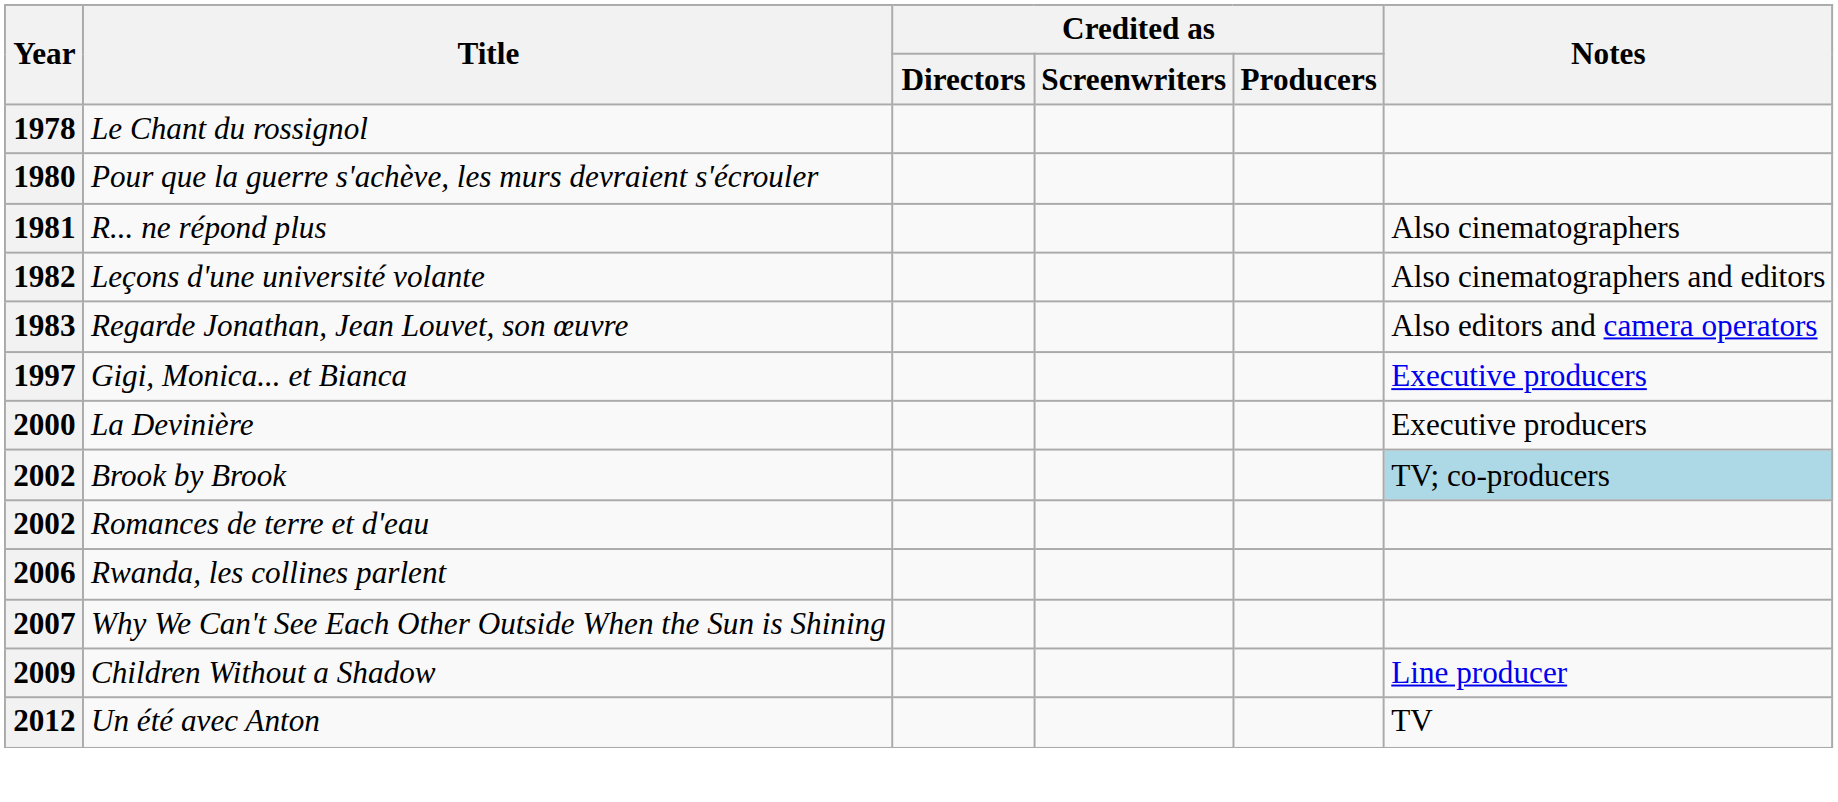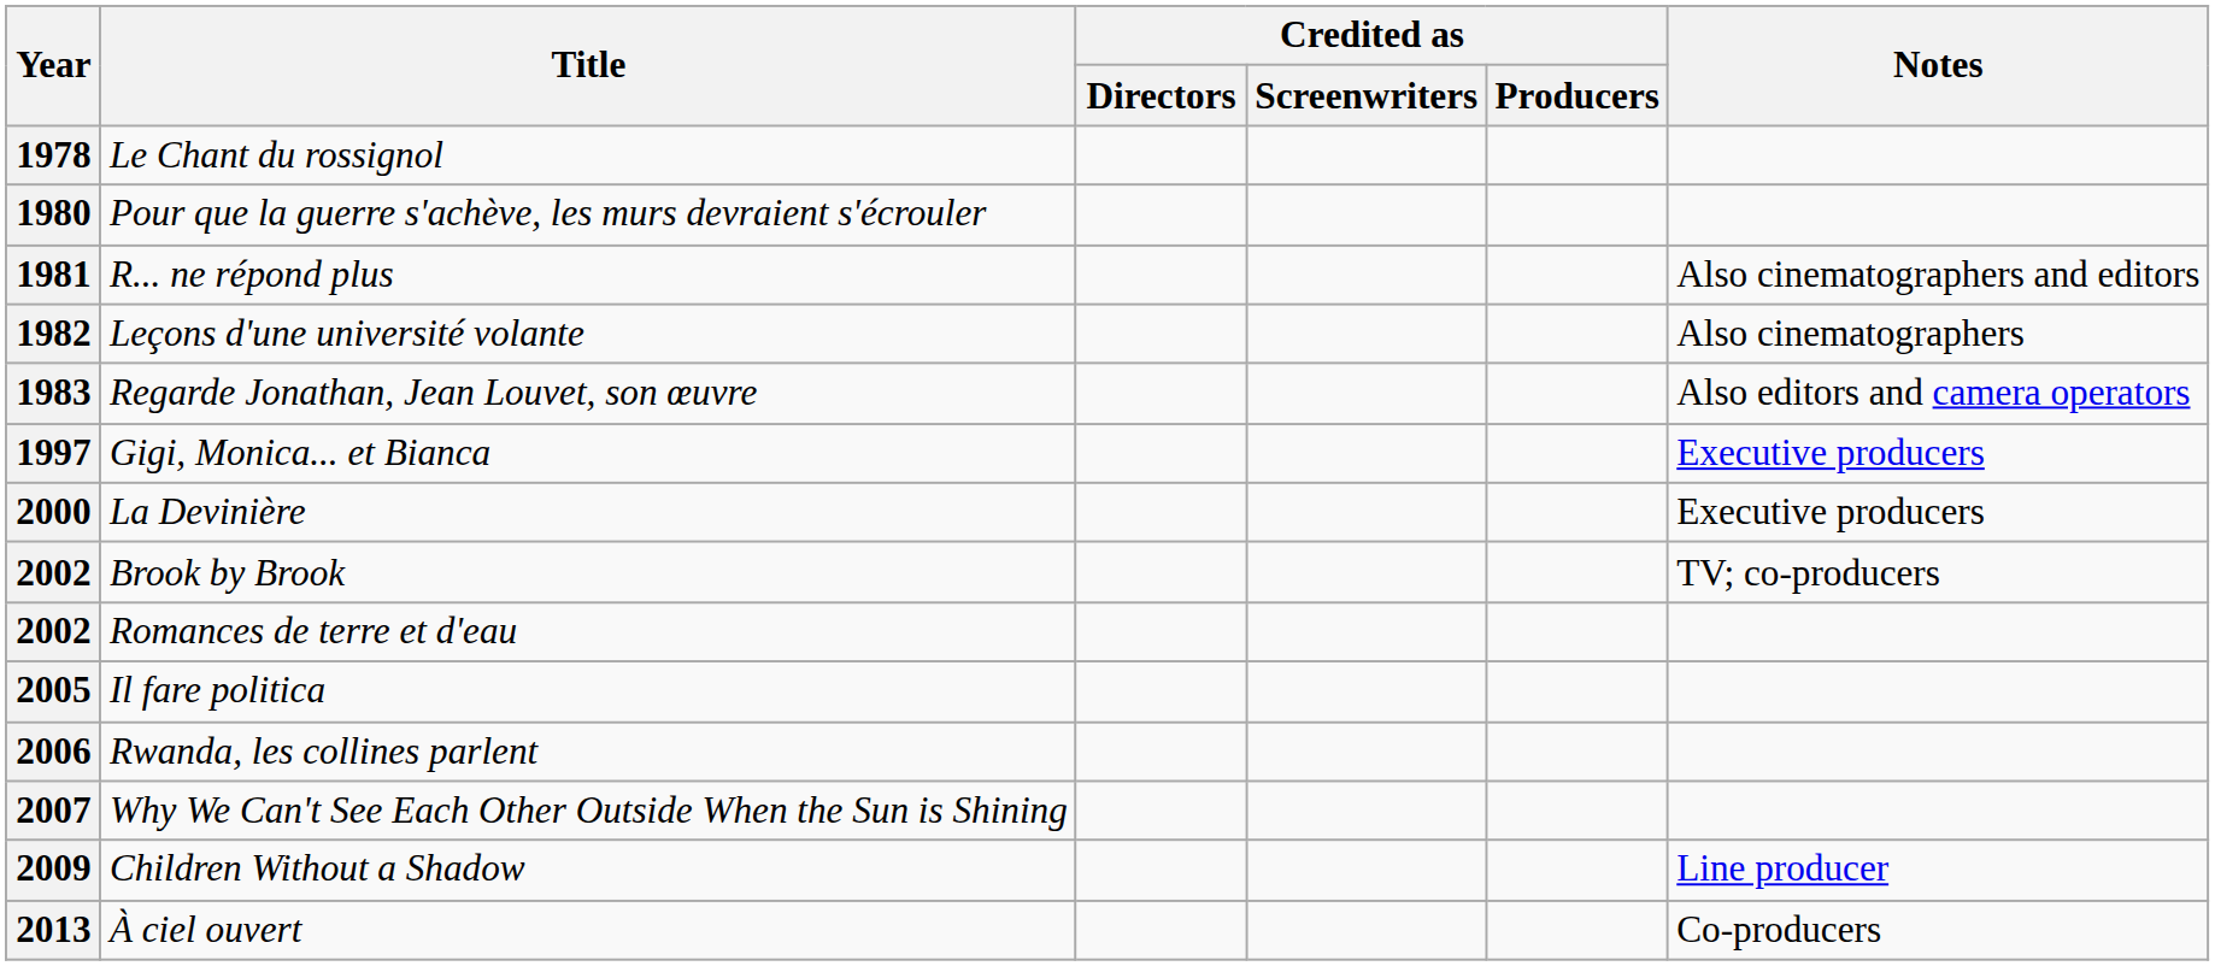 <table class="wikitable sortable">
 <tr>
 <th rowspan=2 width="33">Year</th>
 <th rowspan=2>Title</th>
 <th colspan=3>Credited as</th>
 <th rowspan=2>Notes</th>
 </tr>
 <tr>
 <th width=65>Directors</th>
 <th width=65>Screenwriters</th>
 <th width=65>Producers</th>
 </tr>
 <tr>
 <th align="center">1978</th>
 <td align="left"><em>Le Chant du rossignol</em></td>
 <td></td>
 <td></td>
 <td></td>
 <td></td>
 </tr>
 <tr>
 <th align="center">1980</th>
 <td align="left"><em>Pour que la guerre s'achève, les murs devraient s'écrouler</em></td>
 <td></td>
 <td></td>
 <td></td>
 <td></td>
 </tr>
 <tr>
 <th align="center">1981</th>
 <td align="left"><em>R... ne répond plus</em></td>
 <td></td>
 <td></td>
 <td></td>
-<td>Also cinematographers</td>
+<td>Also cinematographers and editors</td>
 </tr>
 <tr>
 <th align="center">1982</th>
 <td align="left"><em>Leçons d'une université volante</em></td>
 <td></td>
 <td></td>
 <td></td>
-<td>Also cinematographers and editors</td>
+<td>Also cinematographers</td>
 </tr>
 <tr>
 <th align="center">1983</th>
 <td align="left"><em>Regarde Jonathan, Jean Louvet, son œuvre</em></td>
 <td></td>
 <td></td>
 <td></td>
 <td>Also editors and <a href='#'>camera operators</a></td>
 </tr>
 <tr>
 <th align="center">1997</th>
 <td align="left"><em>Gigi, Monica... et Bianca</em></td>
 <td></td>
 <td></td>
 <td></td>
 <td><a href='#'>Executive producers</a></td>
 </tr>
 <tr>
 <th align="center">2000</th>
 <td align="left"><em>La Devinière</em></td>
 <td></td>
 <td></td>
 <td></td>
 <td>Executive producers</td>
 </tr>
 <tr>
 <th align="center">2002</th>
 <td align="left"><em>Brook by Brook</em></td>
 <td></td>
 <td></td>
 <td></td>
-<td style="background: lightblue;">TV; co-producers</td>
+<td>TV; co-producers</td>
 </tr>
 <tr>
 <th align="center">2002</th>
 <td align="left"><em>Romances de terre et d'eau</em></td>
+<td></td>
+<td></td>
+<td></td>
+<td></td>
+</tr>
+<tr>
+<th align="center">2005</th>
+<td align="left"><em>Il fare politica</em></td>
 <td></td>
 <td></td>
 <td></td>
 <td></td>
 </tr>
 <tr>
 <th align="center">2006</th>
 <td align="left"><em>Rwanda, les collines parlent</em></td>
 <td></td>
 <td></td>
 <td></td>
 <td></td>
 </tr>
 <tr>
 <th align="center">2007</th>
 <td align="left"><em>Why We Can't See Each Other Outside When the Sun is Shining</em></td>
 <td></td>
 <td></td>
 <td></td>
 <td></td>
 </tr>
 <tr>
 <th align="center">2009</th>
 <td align="left"><em>Children Without a Shadow</em></td>
 <td></td>
 <td></td>
 <td></td>
 <td><a href='#'>Line producer</a></td>
 </tr>
 <tr>
-<th align="center">2012</th>
-<td align="left"><em>Un été avec Anton</em></td>
+<th align="center">2013</th>
+<td align="left"><em>À ciel ouvert</em></td>
 <td></td>
 <td></td>
 <td></td>
-<td>TV</td>
+<td>Co-producers</td>
 </tr>
 </table>
